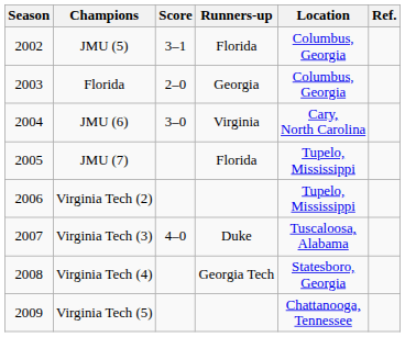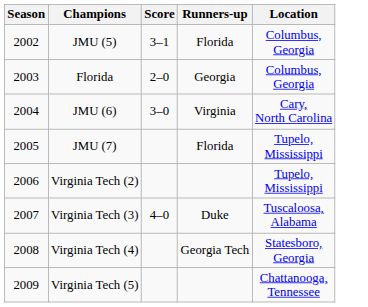 <table class="wikitable sortable" style="text-align:center">
 <tr>
 <th>Season</th>
 <th>Champions</th>
 <th>Score</th>
 <th>Runners-up</th>
 <th>Location</th>
-<th>Ref.</th>
 </tr>
 <tr>
 <td>2002</td>
 <td>JMU (5)</td>
 <td>3–1</td>
 <td>Florida</td>
 <td><a href='#'>Columbus,<br>Georgia</a></td>
-<td></td>
 </tr>
 <tr>
 <td>2003</td>
 <td>Florida</td>
 <td>2–0</td>
 <td>Georgia</td>
 <td><a href='#'>Columbus,<br>Georgia</a></td>
-<td></td>
 </tr>
 <tr>
 <td>2004</td>
 <td>JMU (6)</td>
 <td>3–0</td>
 <td>Virginia</td>
 <td><a href='#'>Cary,<br>North Carolina</a></td>
-<td></td>
 </tr>
 <tr>
 <td>2005</td>
 <td>JMU (7)</td>
 <td></td>
 <td>Florida</td>
 <td><a href='#'>Tupelo,<br>Mississippi</a></td>
-<td></td>
 </tr>
 <tr>
 <td>2006</td>
 <td>Virginia Tech (2)</td>
 <td></td>
 <td></td>
 <td><a href='#'>Tupelo,<br>Mississippi</a></td>
-<td></td>
 </tr>
 <tr>
 <td>2007</td>
 <td>Virginia Tech (3)</td>
 <td>4–0</td>
 <td>Duke</td>
 <td><a href='#'>Tuscaloosa,<br>Alabama</a></td>
-<td></td>
 </tr>
 <tr>
 <td>2008</td>
 <td>Virginia Tech (4)</td>
 <td></td>
 <td>Georgia Tech</td>
 <td><a href='#'>Statesboro,<br>Georgia</a></td>
-<td></td>
 </tr>
 <tr>
 <td>2009</td>
 <td>Virginia Tech (5)</td>
 <td></td>
 <td></td>
 <td><a href='#'>Chattanooga,<br>Tennessee</a></td>
-<td></td>
 </tr>
 </table>
